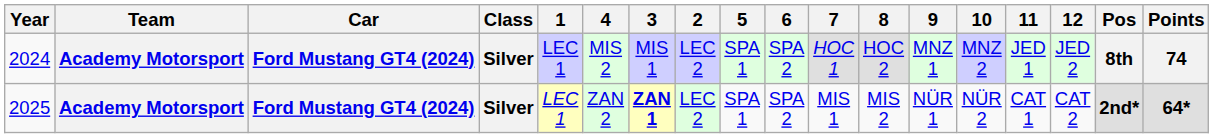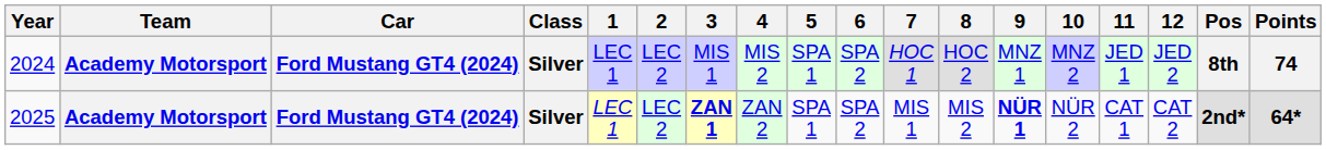 <table class="wikitable" style="text-align:center; font-size:85%">
 <tr>
 <th>Year</th>
 <th>Team</th>
 <th>Car</th>
 <th>Class</th>
 <th>1</th>
+<th>2</th>
+<th>3</th>
 <th>4</th>
-<th>3</th>
-<th>2</th>
 <th>5</th>
 <th>6</th>
 <th>7</th>
 <th>8</th>
 <th>9</th>
 <th>10</th>
 <th>11</th>
 <th>12</th>
 <th>Pos</th>
 <th>Points</th>
 </tr>
 <tr>
 <td><a href='#'>2024</a></td>
 <th nowrap><a href='#'>Academy Motorsport</a></th>
 <th nowrap><a href='#'>Ford Mustang GT4 (2024)</a></th>
 <th>Silver</th>
 <td style="background:#CFCFFF;"><a href='#'>LEC<br>1</a><br></td>
+<td style="background:#CFCFFF;"><a href='#'>LEC<br>2</a><br></td>
+<td style="background:#CFCFFF;"><a href='#'>MIS<br>1</a><br></td>
 <td style="background:#DFFFDF;"><a href='#'>MIS<br>2</a><br></td>
-<td style="background:#CFCFFF;"><a href='#'>MIS<br>1</a><br></td>
-<td style="background:#CFCFFF;"><a href='#'>LEC<br>2</a><br></td>
 <td style="background:#DFFFDF;"><a href='#'>SPA<br>1</a><br></td>
 <td style="background:#DFFFDF;"><a href='#'>SPA<br>2</a><br></td>
 <td style="background:#DFDFDF;"><em><a href='#'>HOC<br>1</a></em><br></td>
 <td style="background:#DFDFDF;"><a href='#'>HOC<br>2</a><br></td>
 <td style="background:#DFFFDF;"><a href='#'>MNZ<br>1</a><br></td>
 <td style="background:#CFCFFF;"><a href='#'>MNZ<br>2</a><br></td>
 <td style="background:#DFFFDF;"><a href='#'>JED<br>1</a><br></td>
 <td style="background:#DFFFDF;"><a href='#'>JED<br>2</a><br></td>
 <th>8th</th>
 <th>74</th>
 </tr>
 <tr>
 <td><a href='#'>2025</a></td>
 <th nowrap><a href='#'>Academy Motorsport</a></th>
 <th nowrap><a href='#'>Ford Mustang GT4 (2024)</a></th>
 <th>Silver</th>
 <td style="background:#FFFFBF;"><em><a href='#'>LEC<br>1</a></em><br></td>
+<td style="background:#DFFFDF;"><a href='#'>LEC<br>2</a><br></td>
+<td style="background:#FFFFBF;"><strong><a href='#'>ZAN<br>1</a><br></strong></td>
 <td style="background:#DFFFDF;"><a href='#'>ZAN<br>2</a><br></td>
-<td style="background:#FFFFBF;"><strong><a href='#'>ZAN<br>1</a><br></strong></td>
-<td style="background:#DFFFDF;"><a href='#'>LEC<br>2</a><br></td>
 <td style="background:#;"><a href='#'>SPA<br>1</a></td>
 <td style="background:#;"><a href='#'>SPA<br>2</a></td>
 <td style="background:#;"><a href='#'>MIS<br>1</a></td>
 <td style="background:#;"><a href='#'>MIS<br>2</a></td>
-<td style="background:#;"><a href='#'>NÜR<br>1</a></td>
+<td style="background:#;"><strong><a href='#'>NÜR<br>1</a></strong></td>
 <td style="background:#;"><a href='#'>NÜR<br>2</a></td>
 <td style="background:#;"><a href='#'>CAT<br>1</a></td>
 <td style="background:#;"><a href='#'>CAT<br>2</a></td>
 <th style="background:#DFDFDF;">2nd*</th>
 <th style="background:#DFDFDF;">64*</th>
 </tr>
 </table>
